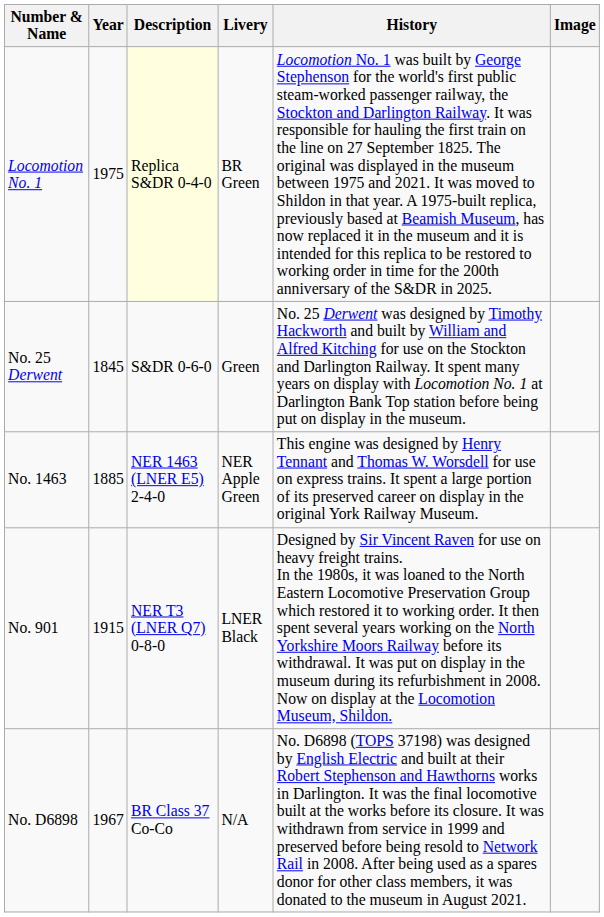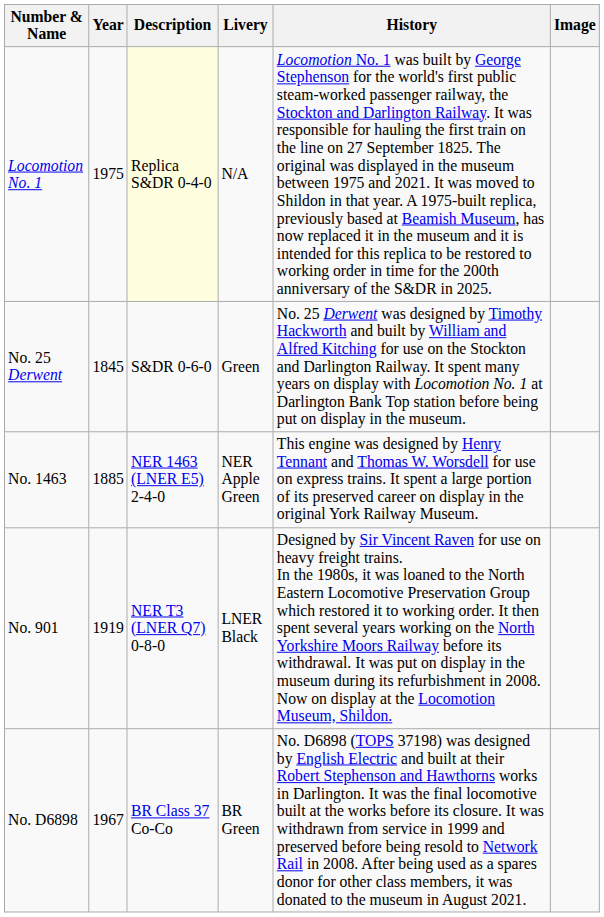 <table class="wikitable">
 <tr>
 <th>Number & Name</th>
 <th>Year</th>
 <th>Description</th>
 <th>Livery</th>
 <th>History</th>
 <th>Image</th>
 </tr>
 <tr>
 <td><em><a href='#'>Locomotion No. 1</a></em></td>
 <td>1975</td>
 <td style="background: lightyellow;">Replica S&DR 0-4-0</td>
-<td>BR Green</td>
+<td>N/A</td>
 <td><a href='#'><em>Locomotion</em> No. 1</a> was built by <a href='#'>George Stephenson</a> for the world's first public steam-worked passenger railway, the <a href='#'>Stockton and Darlington Railway</a>. It was responsible for hauling the first train on the line on 27 September 1825. The original was displayed in the museum between 1975 and 2021. It was moved to Shildon in that year. A 1975-built replica, previously based at <a href='#'>Beamish Museum</a>, has now replaced it in the museum and it is intended for this replica to be restored to working order in time for the 200th anniversary of the S&DR in 2025.</td>
 <td></td>
 </tr>
 <tr>
 <td>No. 25 <em><a href='#'>Derwent</a></em></td>
 <td>1845</td>
 <td>S&DR 0-6-0</td>
 <td>Green</td>
 <td>No. 25 <em><a href='#'>Derwent</a></em> was designed by <a href='#'>Timothy Hackworth</a> and built by <a href='#'>William and Alfred Kitching</a> for use on the Stockton and Darlington Railway. It spent many years on display with <em>Locomotion No. 1</em> at Darlington Bank Top station before being put on display in the museum.</td>
 <td></td>
 </tr>
 <tr>
 <td>No. 1463</td>
 <td>1885</td>
 <td><a href='#'>NER 1463 (LNER E5)</a> 2-4-0</td>
 <td>NER Apple Green</td>
 <td>This engine was designed by <a href='#'>Henry Tennant</a> and <a href='#'>Thomas W. Worsdell</a> for use on express trains. It spent a large portion of its preserved career on display in the original York Railway Museum.</td>
 <td></td>
 </tr>
 <tr>
 <td>No. 901</td>
-<td>1915</td>
+<td>1919</td>
 <td><a href='#'>NER T3 (LNER Q7)</a> 0-8-0</td>
 <td>LNER Black</td>
 <td>Designed by <a href='#'>Sir Vincent Raven</a> for use on heavy freight trains.<br>In the 1980s, it was loaned to the North Eastern Locomotive Preservation Group which restored it to working order. It then spent several years working on the <a href='#'>North Yorkshire Moors Railway</a> before its withdrawal. It was put on display in the museum during its refurbishment in 2008. Now on display at the <a href='#'>Locomotion Museum, Shildon.</a></td>
 <td></td>
 </tr>
 <tr>
 <td>No. D6898</td>
 <td>1967</td>
 <td><a href='#'>BR Class 37</a> Co-Co</td>
-<td>N/A</td>
+<td>BR Green</td>
 <td>No. D6898 (<a href='#'>TOPS</a> 37198) was designed by <a href='#'>English Electric</a> and built at their <a href='#'>Robert Stephenson and Hawthorns</a> works in Darlington. It was the final locomotive built at the works before its closure. It was withdrawn from service in 1999 and preserved before being resold to <a href='#'>Network Rail</a> in 2008. After being used as a spares donor for other class members, it was donated to the museum in August 2021.</td>
 <td></td>
 </tr>
 </table>
